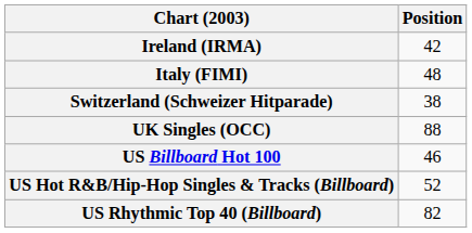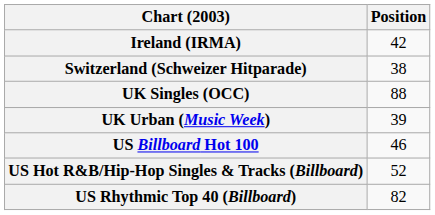 <table class="wikitable sortable plainrowheaders" style="text-align:center">
 <tr>
 <th>Chart (2003)</th>
 <th>Position</th>
 </tr>
 <tr>
 <th scope="row">Ireland (IRMA)</th>
 <td>42</td>
 </tr>
 <tr>
-<th scope="row">Italy (FIMI)</th>
-<td>48</td>
-</tr>
-<tr>
 <th scope="row">Switzerland (Schweizer Hitparade)</th>
 <td>38</td>
 </tr>
 <tr>
 <th scope="row">UK Singles (OCC)</th>
 <td>88</td>
+</tr>
+<tr>
+<th scope="row">UK Urban (<em><a href='#'>Music Week</a></em>)</th>
+<td>39</td>
 </tr>
 <tr>
 <th scope="row">US <a href='#'><em>Billboard</em> Hot 100</a></th>
 <td>46</td>
 </tr>
 <tr>
 <th scope="row">US Hot R&B/Hip-Hop Singles & Tracks (<em>Billboard</em>)</th>
 <td>52</td>
 </tr>
 <tr>
 <th scope="row">US Rhythmic Top 40 (<em>Billboard</em>)</th>
 <td>82</td>
 </tr>
 </table>
